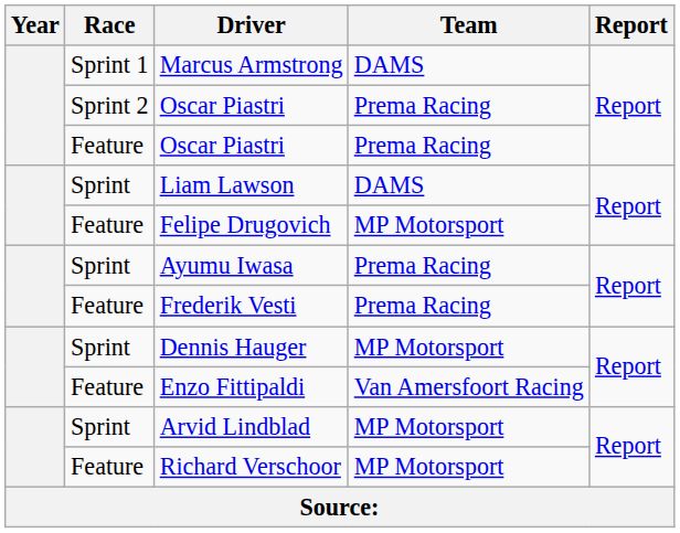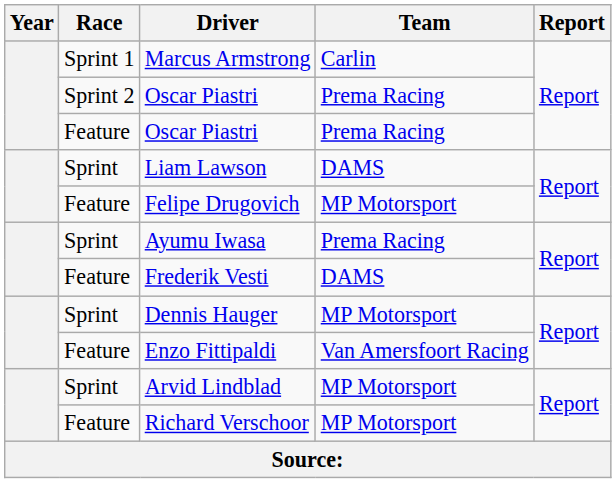 <table class="wikitable" style="font-size:95%;">
 <tr>
 <th>Year</th>
 <th>Race</th>
 <th>Driver</th>
 <th>Team</th>
 <th>Report</th>
 </tr>
 <tr>
 <th rowspan=3></th>
 <td>Sprint 1</td>
 <td> <a href='#'>Marcus Armstrong</a></td>
-<td><a href='#'>DAMS</a></td>
+<td><a href='#'>Carlin</a></td>
 <td rowspan=3><a href='#'>Report</a></td>
 </tr>
 <tr>
 <td>Sprint 2</td>
 <td> <a href='#'>Oscar Piastri</a></td>
 <td><a href='#'>Prema Racing</a></td>
 </tr>
 <tr>
 <td>Feature</td>
 <td> <a href='#'>Oscar Piastri</a></td>
 <td><a href='#'>Prema Racing</a></td>
 </tr>
 <tr>
 <th rowspan=2></th>
 <td>Sprint</td>
 <td> <a href='#'>Liam Lawson</a></td>
 <td><a href='#'>DAMS</a></td>
 <td rowspan=2><a href='#'>Report</a></td>
 </tr>
 <tr>
 <td>Feature</td>
 <td> <a href='#'>Felipe Drugovich</a></td>
 <td><a href='#'>MP Motorsport</a></td>
 </tr>
 <tr>
 <th rowspan=2></th>
 <td>Sprint</td>
 <td> <a href='#'>Ayumu Iwasa</a></td>
 <td><a href='#'>Prema Racing</a></td>
 <td rowspan=2><a href='#'>Report</a></td>
 </tr>
 <tr>
 <td>Feature</td>
 <td> <a href='#'>Frederik Vesti</a></td>
-<td><a href='#'>Prema Racing</a></td>
+<td><a href='#'>DAMS</a></td>
 </tr>
 <tr>
 <th rowspan=2></th>
 <td>Sprint</td>
 <td> <a href='#'>Dennis Hauger</a></td>
 <td><a href='#'>MP Motorsport</a></td>
 <td rowspan=2><a href='#'>Report</a></td>
 </tr>
 <tr>
 <td>Feature</td>
 <td> <a href='#'>Enzo Fittipaldi</a></td>
 <td><a href='#'>Van Amersfoort Racing</a></td>
 </tr>
 <tr>
 <th rowspan=2></th>
 <td>Sprint</td>
 <td> <a href='#'>Arvid Lindblad</a></td>
 <td><a href='#'>MP Motorsport</a></td>
 <td rowspan=2><a href='#'>Report</a></td>
 </tr>
 <tr>
 <td>Feature</td>
 <td> <a href='#'>Richard Verschoor</a></td>
 <td><a href='#'>MP Motorsport</a></td>
 </tr>
 <tr>
 <th colspan="5">Source:</th>
 </tr>
 </table>
